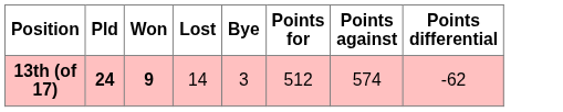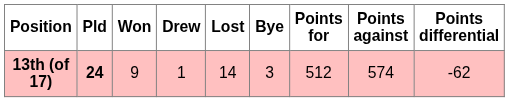 <table style=border-collapse:collapse border=1 cellspacing=0 cellpadding=5>
 <tr style="text-align:center; background:##efefef;">
 <th width=20>Position</th>
 <th width=20>Pld</th>
 <th width=20>Won</th>
+<th width=20>Drew</th>
 <th width=20>Lost</th>
 <th width=20>Bye</th>
 <th width=20>Points for</th>
 <th width=20>Points against</th>
 <th width=25>Points differential</th>
 </tr>
 <tr style="text-align:center; background:#ffc0c0;">
 <td><strong>13th (of 17)</strong></td>
 <td><strong>24</strong></td>
-<td><strong>9</strong></td>
+<td>9</td>
+<td>1</td>
 <td>14</td>
 <td>3</td>
 <td>512</td>
 <td>574</td>
 <td>-62</td>
 </tr>
 </table>
